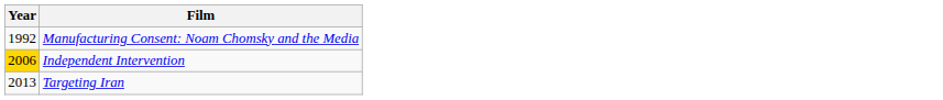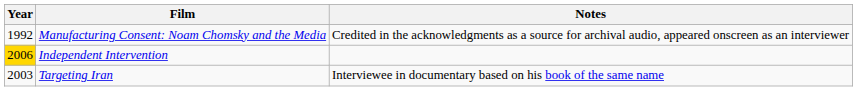 <table class="wikitable">
 <tr>
 <th>Year</th>
 <th>Film</th>
+<th>Notes</th>
 </tr>
 <tr>
 <td>1992</td>
 <td><em><a href='#'>Manufacturing Consent: Noam Chomsky and the Media</a></em></td>
+<td>Credited in the acknowledgments as a source for archival audio, appeared onscreen as an interviewer</td>
 </tr>
 <tr>
 <td style="background: gold;">2006</td>
 <td><em><a href='#'>Independent Intervention</a></em></td>
+<td></td>
 </tr>
 <tr>
-<td>2013</td>
+<td>2003</td>
 <td><em><a href='#'>Targeting Iran</a></em></td>
+<td>Interviewee in documentary based on his <a href='#'>book of the same name</a></td>
 </tr>
 </table>
